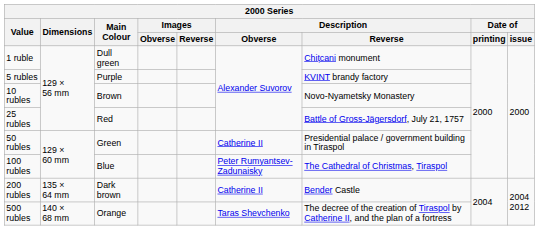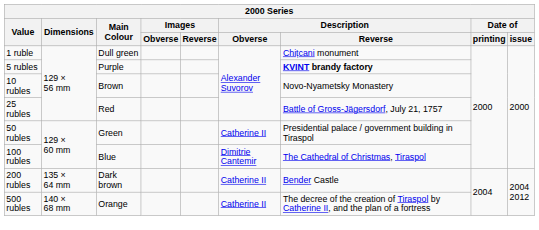 <table class="wikitable" style="font-size: 90%">
 <tr>
 <th colspan="9">2000 Series</th>
 </tr>
 <tr>
 <th rowspan="2">Value</th>
 <th rowspan="2">Dimensions</th>
 <th rowspan="2">Main Colour</th>
 <th colspan="2">Images</th>
 <th colspan="2">Description</th>
 <th colspan="2">Date of</th>
 </tr>
 <tr>
 <th>Obverse</th>
 <th>Reverse</th>
 <th>Obverse</th>
 <th>Reverse</th>
 <th>printing</th>
 <th>issue</th>
 </tr>
 <tr>
 <td>1 ruble</td>
 <td rowspan="4">129 × 56 mm</td>
 <td>Dull green</td>
 <td></td>
 <td></td>
 <td rowspan="4"><a href='#'>Alexander Suvorov</a></td>
 <td><a href='#'>Chițcani</a> monument</td>
 <td rowspan="6">2000</td>
 <td rowspan="6">2000</td>
 </tr>
 <tr>
 <td>5 rubles</td>
 <td>Purple</td>
 <td></td>
 <td></td>
-<td><a href='#'>KVINT</a> brandy factory</td>
+<td><strong><a href='#'>KVINT</a> brandy factory</strong></td>
 </tr>
 <tr>
 <td>10 rubles</td>
 <td>Brown</td>
 <td></td>
 <td></td>
 <td>Novo-Nyametsky Monastery</td>
 </tr>
 <tr>
 <td>25 rubles</td>
 <td>Red</td>
 <td></td>
 <td></td>
 <td><a href='#'>Battle of Gross-Jägersdorf</a>, July 21, 1757</td>
 </tr>
 <tr>
 <td>50 rubles</td>
 <td rowspan="2">129 × 60 mm</td>
 <td>Green</td>
 <td></td>
 <td></td>
 <td><a href='#'>Catherine II</a></td>
 <td>Presidential palace / government building in Tiraspol</td>
 </tr>
 <tr>
 <td>100 rubles</td>
 <td>Blue</td>
 <td></td>
 <td></td>
-<td><a href='#'>Peter Rumyantsev-Zadunaisky</a></td>
+<td><a href='#'>Dimitrie Cantemir</a></td>
 <td><a href='#'>The Cathedral of Christmas</a>, <a href='#'>Tiraspol</a></td>
 </tr>
 <tr>
 <td>200 rubles</td>
 <td>135 × 64 mm</td>
 <td>Dark brown</td>
 <td></td>
 <td></td>
 <td><a href='#'>Catherine II</a></td>
 <td><a href='#'>Bender</a> Castle</td>
 <td rowspan="2">2004</td>
 <td rowspan="2">2004<br>2012</td>
 </tr>
 <tr>
 <td>500 rubles</td>
 <td>140 × 68 mm</td>
 <td>Orange</td>
 <td></td>
 <td></td>
-<td><a href='#'>Taras Shevchenko</a></td>
+<td><a href='#'>Catherine II</a></td>
 <td>The decree of the creation of <a href='#'>Tiraspol</a> by <a href='#'>Catherine II</a>, and the plan of a fortress</td>
 </tr>
 </table>
